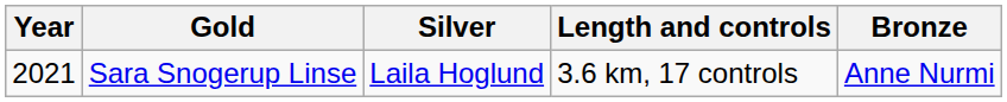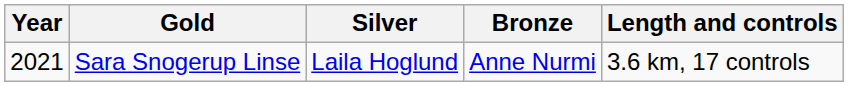 <table class="wikitable">
 <tr>
 <th>Year</th>
 <th>Gold</th>
 <th>Silver</th>
+<th>Bronze</th>
 <th>Length and controls</th>
-<th>Bronze</th>
 </tr>
 <tr>
 <td>2021</td>
 <td> <a href='#'>Sara Snogerup Linse</a></td>
 <td> <a href='#'>Laila Hoglund</a></td>
+<td> <a href='#'>Anne Nurmi</a></td>
 <td>3.6 km, 17 controls</td>
-<td> <a href='#'>Anne Nurmi</a></td>
 </tr>
 </table>
